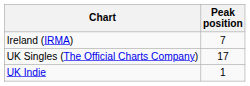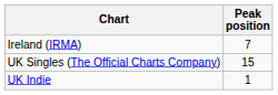 <table class="wikitable">
 <tr>
 <th>Chart</th>
 <th>Peak<br>position</th>
 </tr>
 <tr>
 <td>Ireland (<a href='#'>IRMA</a>)</td>
 <td align="center">7</td>
 </tr>
 <tr>
 <td>UK Singles (<a href='#'>The Official Charts Company</a>)</td>
-<td align="center">17</td>
+<td align="center">15</td>
 </tr>
 <tr>
 <td><a href='#'>UK Indie</a></td>
 <td align="center">1</td>
 </tr>
 </table>
